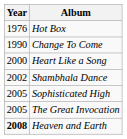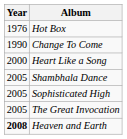 <table class="wikitable">
 <tr>
 <th>Year</th>
 <th>Album</th>
 </tr>
 <tr>
 <td>1976</td>
 <td><em>Hot Box</em></td>
 </tr>
 <tr>
 <td>1990</td>
 <td><em>Change To Come</em></td>
 </tr>
 <tr>
 <td>2000</td>
 <td><em>Heart Like a Song</em></td>
 </tr>
 <tr>
-<td>2002</td>
+<td>2005</td>
 <td><em>Shambhala Dance</em></td>
 </tr>
 <tr>
 <td>2005</td>
 <td><em>Sophisticated High</em></td>
 </tr>
 <tr>
 <td>2005</td>
 <td><em>The Great Invocation</em></td>
 </tr>
 <tr>
 <td><strong>2008</strong></td>
 <td><em>Heaven and Earth</em></td>
 </tr>
 </table>
